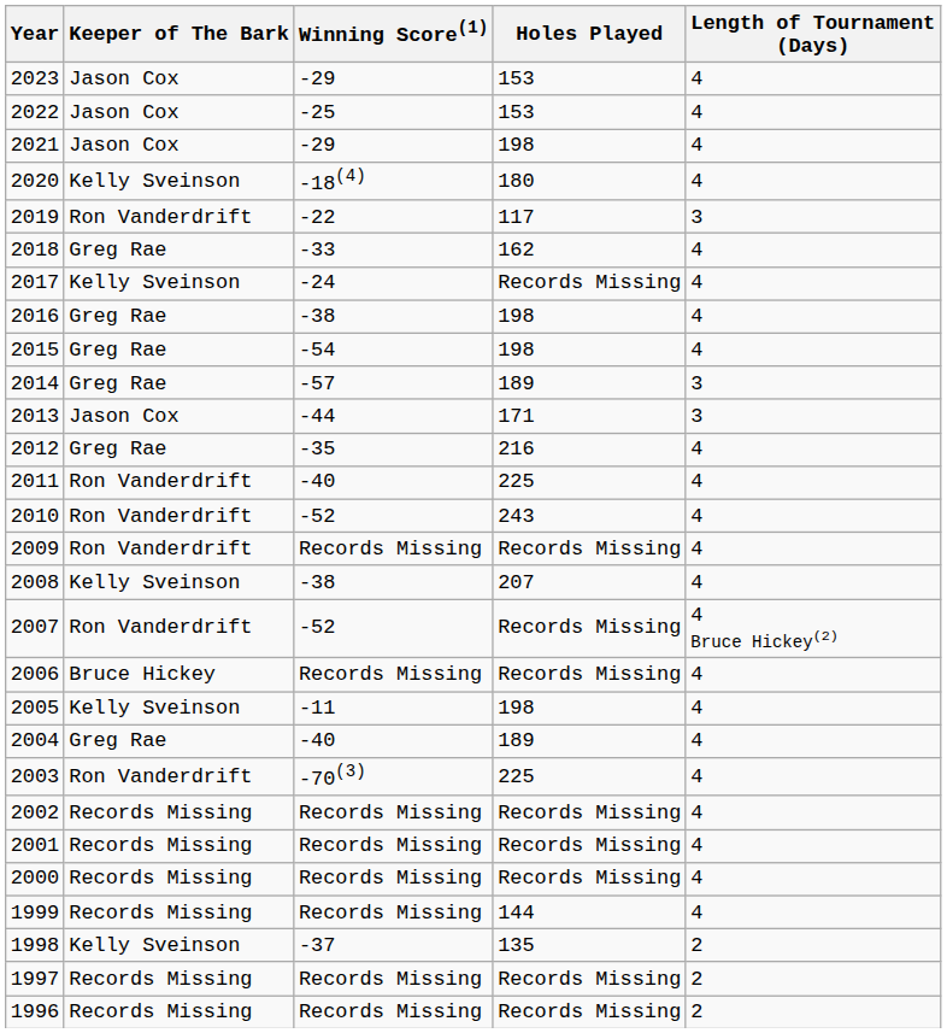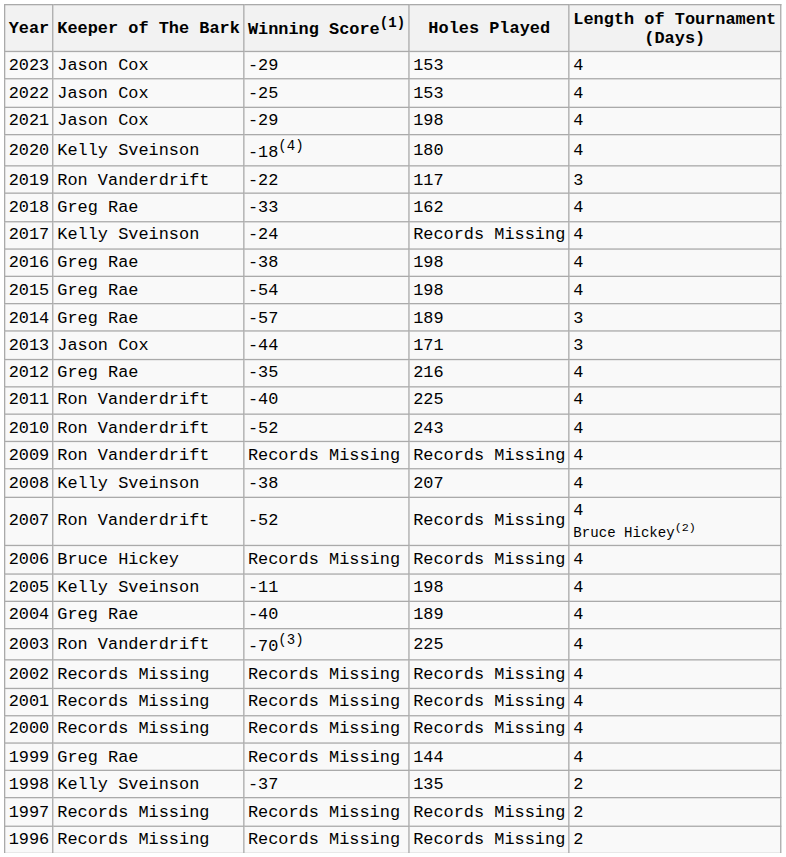 <table class="wikitable">
 <tr>
 <th>Year</th>
 <th>Keeper of The Bark</th>
 <th>Winning Score<sup>(1)</sup></th>
 <th>Holes Played</th>
 <th>Length of Tournament<br>(Days)</th>
 </tr>
 <tr>
 <td>2023</td>
 <td>Jason Cox</td>
 <td>-29</td>
 <td>153</td>
 <td>4</td>
 </tr>
 <tr>
 <td>2022</td>
 <td>Jason Cox</td>
 <td>-25</td>
 <td>153</td>
 <td>4</td>
 </tr>
 <tr>
 <td>2021</td>
 <td>Jason Cox</td>
 <td>-29</td>
 <td>198</td>
 <td>4</td>
 </tr>
 <tr>
 <td>2020</td>
 <td>Kelly Sveinson</td>
 <td>-18<sup>(4)</sup></td>
 <td>180</td>
 <td>4</td>
 </tr>
 <tr>
 <td>2019</td>
 <td>Ron Vanderdrift</td>
 <td>-22</td>
 <td>117</td>
 <td>3</td>
 </tr>
 <tr>
 <td>2018</td>
 <td>Greg Rae</td>
 <td>-33</td>
 <td>162</td>
 <td>4</td>
 </tr>
 <tr>
 <td>2017</td>
 <td>Kelly Sveinson</td>
 <td>-24</td>
 <td>Records Missing</td>
 <td>4</td>
 </tr>
 <tr>
 <td>2016</td>
 <td>Greg Rae</td>
 <td>-38</td>
 <td>198</td>
 <td>4</td>
 </tr>
 <tr>
 <td>2015</td>
 <td>Greg Rae</td>
 <td>-54</td>
 <td>198</td>
 <td>4</td>
 </tr>
 <tr>
 <td>2014</td>
 <td>Greg Rae</td>
 <td>-57</td>
 <td>189</td>
 <td>3</td>
 </tr>
 <tr>
 <td>2013</td>
 <td>Jason Cox</td>
 <td>-44</td>
 <td>171</td>
 <td>3</td>
 </tr>
 <tr>
 <td>2012</td>
 <td>Greg Rae</td>
 <td>-35</td>
 <td>216</td>
 <td>4</td>
 </tr>
 <tr>
 <td>2011</td>
 <td>Ron Vanderdrift</td>
 <td>-40</td>
 <td>225</td>
 <td>4</td>
 </tr>
 <tr>
 <td>2010</td>
 <td>Ron Vanderdrift</td>
 <td>-52</td>
 <td>243</td>
 <td>4</td>
 </tr>
 <tr>
 <td>2009</td>
 <td>Ron Vanderdrift</td>
 <td>Records Missing</td>
 <td>Records Missing</td>
 <td>4</td>
 </tr>
 <tr>
 <td>2008</td>
 <td>Kelly Sveinson</td>
 <td>-38</td>
 <td>207</td>
 <td>4</td>
 </tr>
 <tr>
 <td>2007</td>
 <td>Ron Vanderdrift</td>
 <td>-52</td>
 <td>Records Missing</td>
 <td>4<br><small> Bruce Hickey<sup>(2)</sup> </small></td>
 </tr>
 <tr>
 <td>2006</td>
 <td>Bruce Hickey</td>
 <td>Records Missing</td>
 <td>Records Missing</td>
 <td>4</td>
 </tr>
 <tr>
 <td>2005</td>
 <td>Kelly Sveinson</td>
 <td>-11</td>
 <td>198</td>
 <td>4</td>
 </tr>
 <tr>
 <td>2004</td>
 <td>Greg Rae</td>
 <td>-40</td>
 <td>189</td>
 <td>4</td>
 </tr>
 <tr>
 <td>2003</td>
 <td>Ron Vanderdrift</td>
 <td>-70<sup>(3)</sup></td>
 <td>225</td>
 <td>4</td>
 </tr>
 <tr>
 <td>2002</td>
 <td>Records Missing</td>
 <td>Records Missing</td>
 <td>Records Missing</td>
 <td>4</td>
 </tr>
 <tr>
 <td>2001</td>
 <td>Records Missing</td>
 <td>Records Missing</td>
 <td>Records Missing</td>
 <td>4</td>
 </tr>
 <tr>
 <td>2000</td>
 <td>Records Missing</td>
 <td>Records Missing</td>
 <td>Records Missing</td>
 <td>4</td>
 </tr>
 <tr>
 <td>1999</td>
-<td>Records Missing</td>
+<td>Greg Rae</td>
 <td>Records Missing</td>
 <td>144</td>
 <td>4</td>
 </tr>
 <tr>
 <td>1998</td>
 <td>Kelly Sveinson</td>
 <td>-37</td>
 <td>135</td>
 <td>2</td>
 </tr>
 <tr>
 <td>1997</td>
 <td>Records Missing</td>
 <td>Records Missing</td>
 <td>Records Missing</td>
 <td>2</td>
 </tr>
 <tr>
 <td>1996</td>
 <td>Records Missing</td>
 <td>Records Missing</td>
 <td>Records Missing</td>
 <td>2</td>
 </tr>
 <tr>
 </tr>
 </table>
